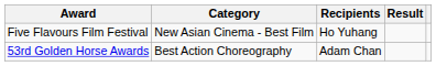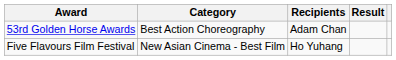 <table class="wikitable sortable">
 <tr>
 <th>Award</th>
 <th>Category</th>
 <th>Recipients</th>
 <th>Result</th>
 <th></th>
 </tr>
 <tr>
+<td><a href='#'>53rd Golden Horse Awards</a></td>
+<td>Best Action Choreography</td>
+<td>Adam Chan</td>
+<td></td>
+<td></td>
+</tr>
+<tr>
 <td>Five Flavours Film Festival</td>
 <td>New Asian Cinema - Best Film</td>
 <td>Ho Yuhang</td>
 <td></td>
 <td></td>
 </tr>
-<tr>
-<td><a href='#'>53rd Golden Horse Awards</a></td>
-<td>Best Action Choreography</td>
-<td>Adam Chan</td>
-<td></td>
-<td></td>
-</tr>
 </table>
